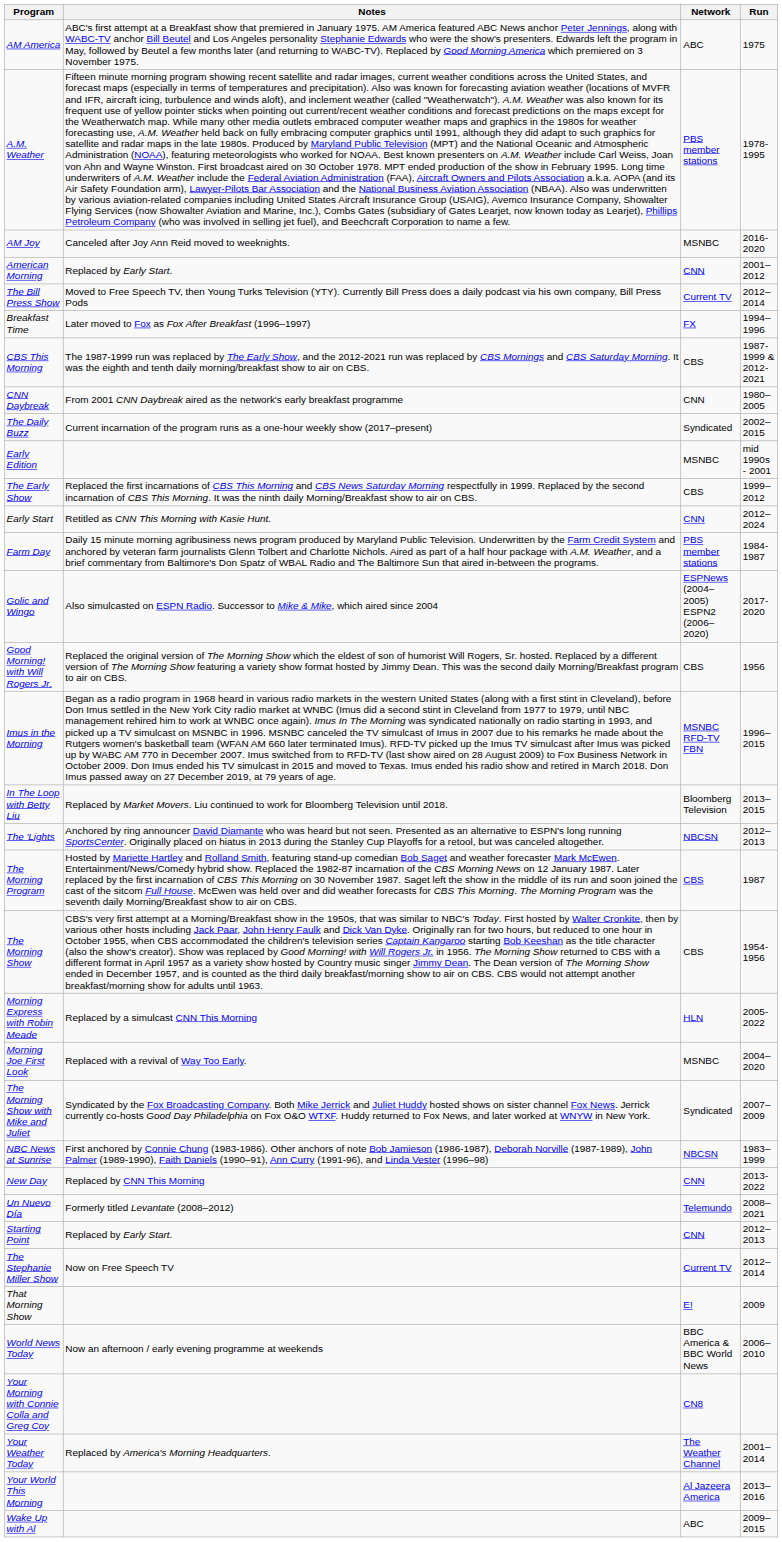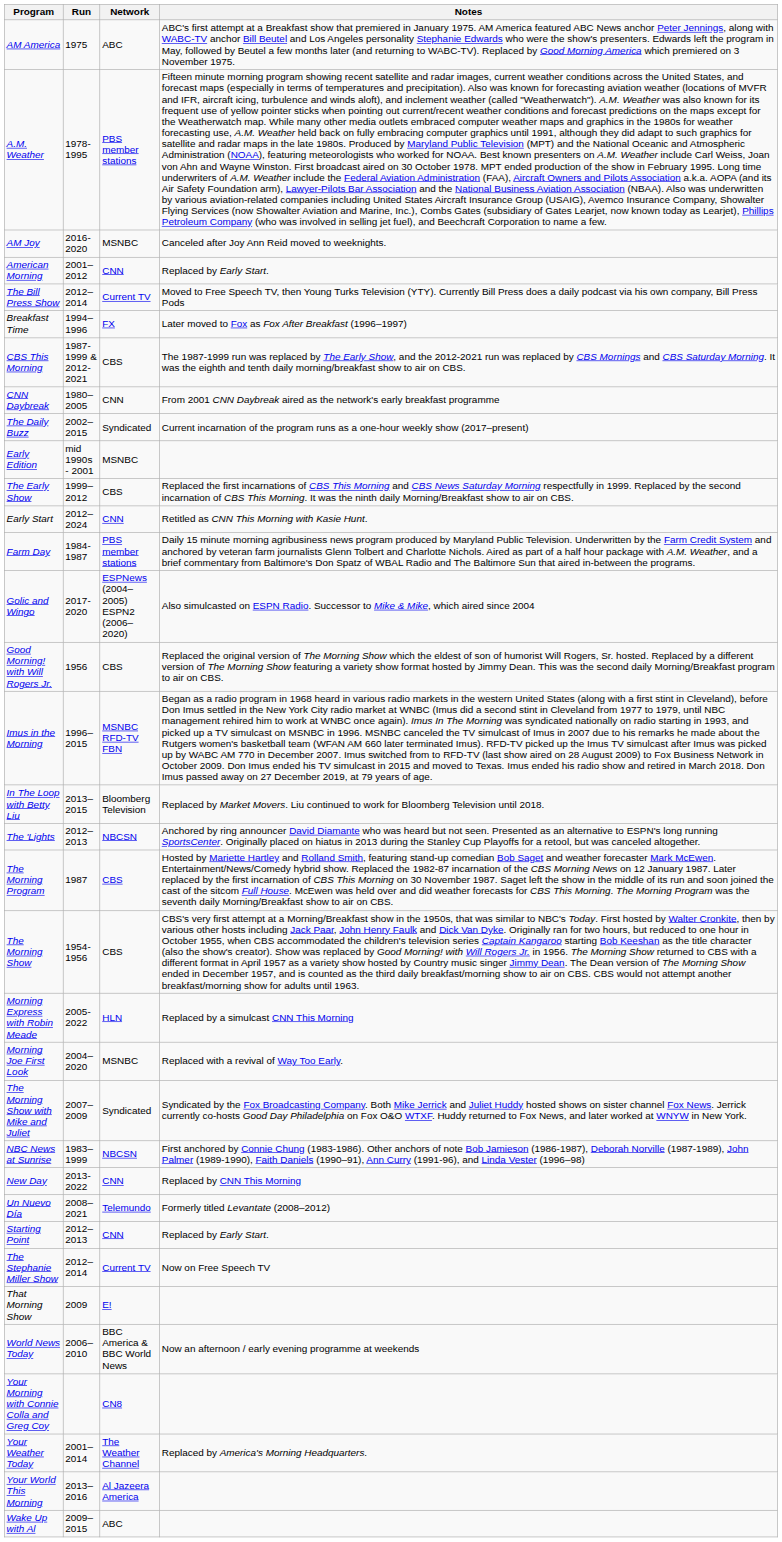 <table class="wikitable">
 <tr>
 <th>Program</th>
+<th>Run</th>
+<th>Network</th>
 <th>Notes</th>
-<th>Network</th>
-<th>Run</th>
 </tr>
 <tr>
 <td><em><a href='#'>AM America</a></em></td>
+<td>1975</td>
+<td>ABC</td>
 <td>ABC's first attempt at a Breakfast show that premiered in January 1975.  AM America featured ABC News anchor <a href='#'>Peter Jennings</a>, along with <a href='#'>WABC-TV</a> anchor <a href='#'>Bill Beutel</a> and Los Angeles personality <a href='#'>Stephanie Edwards</a> who were the show's presenters.   Edwards left the program in May, followed by Beutel a few months later (and returning to WABC-TV).   Replaced by <em><a href='#'>Good Morning America</a></em> which premiered on 3 November 1975.</td>
-<td>ABC</td>
-<td>1975</td>
 </tr>
 <tr>
 <td><em><a href='#'>A.M. Weather</a></em></td>
+<td>1978-1995</td>
+<td><a href='#'>PBS</a> <a href='#'>member stations</a></td>
 <td>Fifteen minute morning program showing recent satellite and radar images, current weather conditions across the United States, and forecast maps (especially in terms of temperatures and precipitation).  Also was known for forecasting aviation weather (locations of MVFR and IFR, aircraft icing, turbulence and winds aloft), and inclement weather (called "Weatherwatch").  <em>A.M. Weather</em> was also known for its frequent use of yellow pointer sticks when pointing out current/recent weather conditions and forecast predictions on the maps except for the Weatherwatch map.  While many other media outlets embraced computer weather maps and graphics in the 1980s for weather forecasting use, <em>A.M. Weather</em> held back on fully embracing computer graphics until 1991, although they did adapt to such graphics for satellite and radar maps in the late 1980s. Produced by <a href='#'>Maryland Public Television</a> (MPT) and the National Oceanic and Atmospheric Administration (<a href='#'>NOAA</a>), featuring meteorologists who worked for NOAA.  Best known presenters on <em>A.M. Weather</em> include Carl Weiss, Joan von Ahn and Wayne Winston.  First broadcast aired on 30 October 1978.  MPT ended production of the show in February 1995.  Long time underwriters of <em>A.M. Weather</em> include the <a href='#'>Federal Aviation Administration</a> (FAA), <a href='#'>Aircraft Owners and Pilots Association</a> a.k.a. AOPA (and its Air Safety Foundation arm), <a href='#'>Lawyer-Pilots Bar Association</a> and the <a href='#'>National Business Aviation Association</a> (NBAA).  Also was underwritten by various aviation-related companies including United States Aircraft Insurance Group (USAIG), Avemco Insurance Company, Showalter Flying Services (now Showalter Aviation and Marine, Inc.), Combs Gates (subsidiary of Gates Learjet, now known today as Learjet),  <a href='#'>Phillips Petroleum Company</a> (who was involved in selling jet fuel), and Beechcraft Corporation to name a few.</td>
-<td><a href='#'>PBS</a> <a href='#'>member stations</a></td>
-<td>1978-1995</td>
 </tr>
 <tr>
 <td><em><a href='#'>AM Joy</a></em></td>
+<td>2016-2020</td>
+<td>MSNBC</td>
 <td>Canceled after Joy Ann Reid moved to weeknights.</td>
-<td>MSNBC</td>
-<td>2016-2020</td>
 </tr>
 <tr>
 <td><em><a href='#'>American Morning</a></em></td>
+<td>2001–2012</td>
+<td><a href='#'>CNN</a></td>
 <td>Replaced by <em>Early Start</em>.</td>
-<td><a href='#'>CNN</a></td>
-<td>2001–2012</td>
 </tr>
 <tr>
 <td><em><a href='#'>The Bill Press Show</a></em></td>
+<td>2012–2014</td>
+<td><a href='#'>Current TV</a></td>
 <td>Moved to Free Speech TV, then Young Turks Television (YTY).  Currently Bill Press does a daily podcast via his own company, Bill Press Pods</td>
-<td><a href='#'>Current TV</a></td>
-<td>2012–2014</td>
 </tr>
 <tr>
 <td><em>Breakfast Time</em></td>
+<td>1994–1996</td>
+<td><a href='#'>FX</a></td>
 <td>Later moved to <a href='#'>Fox</a> as <em>Fox After Breakfast</em> (1996–1997)</td>
-<td><a href='#'>FX</a></td>
-<td>1994–1996</td>
 </tr>
 <tr>
 <td><em><a href='#'>CBS This Morning</a></em></td>
+<td>1987-1999 & 2012-2021</td>
+<td>CBS</td>
 <td>The 1987-1999 run was replaced by <em><a href='#'>The Early Show</a></em>, and the 2012-2021 run was replaced by <em><a href='#'>CBS Mornings</a></em> and <em><a href='#'>CBS Saturday Morning</a></em>.  It was the eighth and tenth daily morning/breakfast show to air on CBS.</td>
-<td>CBS</td>
-<td>1987-1999 & 2012-2021</td>
 </tr>
 <tr>
 <td><em><a href='#'>CNN Daybreak</a></em></td>
+<td>1980–2005</td>
+<td>CNN</td>
 <td>From 2001 <em>CNN Daybreak</em> aired as the network's early breakfast programme</td>
-<td>CNN</td>
-<td>1980–2005</td>
 </tr>
 <tr>
 <td><em><a href='#'>The Daily Buzz</a></em></td>
+<td>2002–2015</td>
+<td>Syndicated</td>
 <td>Current incarnation of the program runs as a one-hour weekly show (2017–present)</td>
-<td>Syndicated</td>
-<td>2002–2015</td>
 </tr>
 <tr>
 <td><em><a href='#'>Early Edition</a></em></td>
+<td>mid 1990s - 2001</td>
+<td>MSNBC</td>
 <td></td>
-<td>MSNBC</td>
-<td>mid 1990s - 2001</td>
 </tr>
 <tr>
 <td><em><a href='#'>The Early Show</a></em></td>
+<td>1999–2012</td>
+<td>CBS</td>
 <td>Replaced the first incarnations of <em><a href='#'>CBS This Morning</a></em> and <em><a href='#'>CBS News Saturday Morning</a></em> respectfully in 1999.  Replaced by the second incarnation of <em>CBS This Morning</em>.  It was the ninth daily Morning/Breakfast show to air on CBS.</td>
-<td>CBS</td>
-<td>1999–2012</td>
 </tr>
 <tr>
 <td><em>Early Start</em></td>
+<td>2012–2024</td>
+<td><a href='#'>CNN</a></td>
 <td>Retitled as <em>CNN This Morning with Kasie Hunt</em>.</td>
-<td><a href='#'>CNN</a></td>
-<td>2012–2024</td>
 </tr>
 <tr>
 <td><em><a href='#'>Farm Day</a></em></td>
+<td>1984-1987</td>
+<td><a href='#'>PBS</a> <a href='#'>member stations</a></td>
 <td>Daily 15 minute morning agribusiness news program produced by Maryland Public Television.  Underwritten by the <a href='#'>Farm Credit System</a> and anchored by veteran farm journalists Glenn Tolbert and Charlotte Nichols.  Aired as part of a half hour package with <em>A.M. Weather</em>, and a brief commentary from Baltimore's Don Spatz of WBAL Radio and The Baltimore Sun that aired in-between the programs.</td>
-<td><a href='#'>PBS</a> <a href='#'>member stations</a></td>
-<td>1984-1987</td>
 </tr>
 <tr>
 <td><em><a href='#'>Golic and Wingo</a></em></td>
+<td>2017-2020</td>
+<td><a href='#'>ESPNews</a> (2004–2005)<br>ESPN2 (2006–2020)</td>
 <td>Also simulcasted on <a href='#'>ESPN Radio</a>. Successor to <em><a href='#'>Mike & Mike</a></em>, which aired since 2004</td>
-<td><a href='#'>ESPNews</a> (2004–2005)<br>ESPN2 (2006–2020)</td>
-<td>2017-2020</td>
 </tr>
 <tr>
 <td><em><a href='#'>Good Morning! with Will Rogers Jr.</a></em></td>
+<td>1956</td>
+<td>CBS</td>
 <td>Replaced the original version of <em>The Morning Show</em> which the eldest of son of humorist Will Rogers, Sr. hosted.  Replaced by a different version of <em>The Morning Show</em> featuring a variety show format hosted by Jimmy Dean.  This was the second daily Morning/Breakfast program to air on CBS.</td>
-<td>CBS</td>
-<td>1956</td>
 </tr>
 <tr>
 <td><em><a href='#'>Imus in the Morning</a></em></td>
+<td>1996–2015</td>
+<td><a href='#'>MSNBC</a><br><a href='#'>RFD-TV</a><br><a href='#'>FBN</a></td>
 <td>Began as a radio program in 1968 heard in various radio markets in the western United States (along with a first stint in Cleveland), before Don Imus settled in the New York City radio market at WNBC (Imus did a second stint in Cleveland from 1977 to 1979, until NBC management rehired him to work at WNBC once again).  <em>Imus In The Morning</em> was syndicated nationally on radio starting in 1993, and picked up a TV simulcast on MSNBC in 1996.  MSNBC canceled the TV simulcast of Imus in 2007 due to his remarks he made about the Rutgers women's basketball team (WFAN AM 660 later terminated Imus).  RFD-TV picked up the Imus TV simulcast after Imus was picked up by WABC AM 770 in December 2007.  Imus switched from to RFD-TV (last show aired on 28 August 2009) to Fox Business Network in October 2009.  Don Imus ended his TV simulcast in 2015 and moved to Texas.  Imus ended his radio show and retired in March 2018.  Don Imus passed away on 27 December 2019, at 79 years of age.</td>
-<td><a href='#'>MSNBC</a><br><a href='#'>RFD-TV</a><br><a href='#'>FBN</a></td>
-<td>1996–2015</td>
 </tr>
 <tr>
 <td><em><a href='#'>In The Loop with Betty Liu</a></em></td>
+<td>2013–2015</td>
+<td>Bloomberg Television</td>
 <td>Replaced by <em>Market Movers</em>.  Liu continued to work for Bloomberg Television until 2018.</td>
-<td>Bloomberg Television</td>
-<td>2013–2015</td>
 </tr>
 <tr>
 <td><em><a href='#'>The 'Lights</a></em></td>
+<td>2012–2013</td>
+<td><a href='#'>NBCSN</a></td>
 <td>Anchored by ring announcer <a href='#'>David Diamante</a> who was heard but not seen.  Presented as an alternative to ESPN's long running <em><a href='#'>SportsCenter</a></em>.  Originally placed on hiatus in 2013 during the Stanley Cup Playoffs for a retool, but was canceled altogether.</td>
-<td><a href='#'>NBCSN</a></td>
-<td>2012–2013</td>
 </tr>
 <tr>
 <td><em><a href='#'>The Morning Program</a></em></td>
+<td>1987</td>
+<td><a href='#'>CBS</a></td>
 <td>Hosted by <a href='#'>Mariette Hartley</a> and <a href='#'>Rolland Smith</a>, featuring  stand-up comedian <a href='#'>Bob Saget</a> and weather forecaster <a href='#'>Mark McEwen</a>.  Entertainment/News/Comedy hybrid show.  Replaced the 1982-87 incarnation of the <em>CBS Morning News</em> on 12 January 1987.  Later replaced by the first incarnation of <em>CBS This Morning</em> on 30 November 1987.  Saget left the show in the middle of its run and soon joined the cast of the sitcom <em><a href='#'>Full House</a></em>.  McEwen was held over and did weather forecasts for <em>CBS This Morning</em>.  <em>The Morning Program</em> was the seventh daily Morning/Breakfast show to air on CBS.</td>
-<td><a href='#'>CBS</a></td>
-<td>1987</td>
 </tr>
 <tr>
 <td><em><a href='#'>The Morning Show</a></em></td>
+<td>1954-1956</td>
+<td>CBS</td>
 <td>CBS's very first attempt at a Morning/Breakfast show in the 1950s, that was similar to NBC's <em>Today</em>.  First hosted by <a href='#'>Walter Cronkite</a>, then by various other hosts including <a href='#'>Jack Paar</a>, <a href='#'>John Henry Faulk</a> and <a href='#'>Dick Van Dyke</a>.  Originally ran for two hours, but reduced to one hour in October 1955, when CBS accommodated the children's television series <em><a href='#'>Captain Kangaroo</a></em> starting <a href='#'>Bob Keeshan</a> as the title character (also the show's creator).  Show was replaced by <em>Good Morning! with <a href='#'>Will Rogers Jr.</a></em> in 1956.  <em>The Morning Show</em> returned to CBS with a different format in April 1957 as a variety show hosted by Country music singer <a href='#'>Jimmy Dean</a>.  The Dean version of <em>The Morning Show</em> ended in December 1957, and is counted as the third daily breakfast/morning show to air on CBS.  CBS would not attempt another breakfast/morning show for adults until 1963.</td>
-<td>CBS</td>
-<td>1954-1956</td>
 </tr>
 <tr>
 <td><em><a href='#'>Morning Express with Robin Meade</a></em></td>
+<td>2005-2022</td>
+<td><a href='#'>HLN</a></td>
 <td>Replaced by a simulcast <a href='#'>CNN This Morning</a></td>
-<td><a href='#'>HLN</a></td>
-<td>2005-2022</td>
 </tr>
 <tr>
 <td><em><a href='#'>Morning Joe First Look</a></em></td>
+<td>2004–2020</td>
+<td>MSNBC</td>
 <td>Replaced with a revival of <a href='#'>Way Too Early</a>.</td>
-<td>MSNBC</td>
-<td>2004–2020</td>
 </tr>
 <tr>
 <td><em><a href='#'>The Morning Show with Mike and Juliet</a></em></td>
+<td>2007–2009</td>
+<td>Syndicated</td>
 <td>Syndicated by the <a href='#'>Fox Broadcasting Company</a>.  Both <a href='#'>Mike Jerrick</a> and <a href='#'>Juliet Huddy</a> hosted shows on sister channel <a href='#'>Fox News</a>.  Jerrick currently co-hosts <em>Good Day Philadelphia</em> on Fox O&O <a href='#'>WTXF</a>.  Huddy returned to Fox News, and later worked at <a href='#'>WNYW</a> in New York.</td>
-<td>Syndicated</td>
-<td>2007–2009</td>
 </tr>
 <tr>
 <td><em><a href='#'>NBC News at Sunrise</a></em></td>
+<td>1983–1999</td>
+<td><a href='#'>NBCSN</a></td>
 <td>First anchored by <a href='#'>Connie Chung</a> (1983-1986).  Other anchors of note <a href='#'>Bob Jamieson</a> (1986-1987), <a href='#'>Deborah Norville</a> (1987-1989), <a href='#'>John Palmer</a> (1989-1990), <a href='#'>Faith Daniels</a> (1990–91), <a href='#'>Ann Curry</a> (1991-96), and <a href='#'>Linda Vester</a> (1996–98)</td>
-<td><a href='#'>NBCSN</a></td>
-<td>1983–1999</td>
 </tr>
 <tr>
 <td><em><a href='#'>New Day</a></em></td>
+<td>2013-2022</td>
+<td><a href='#'>CNN</a></td>
 <td>Replaced by <a href='#'>CNN This Morning</a></td>
-<td><a href='#'>CNN</a></td>
-<td>2013-2022</td>
 </tr>
 <tr>
 <td><em><a href='#'>Un Nuevo Día</a></em></td>
+<td>2008–2021</td>
+<td><a href='#'>Telemundo</a></td>
 <td>Formerly titled <em>Levantate</em> (2008–2012)</td>
-<td><a href='#'>Telemundo</a></td>
-<td>2008–2021</td>
 </tr>
 <tr>
 <td><em><a href='#'>Starting Point</a></em></td>
+<td>2012–2013</td>
+<td><a href='#'>CNN</a></td>
 <td>Replaced by <em>Early Start</em>.</td>
-<td><a href='#'>CNN</a></td>
-<td>2012–2013</td>
 </tr>
 <tr>
 <td><em><a href='#'>The Stephanie Miller Show</a></em></td>
+<td>2012–2014</td>
+<td><a href='#'>Current TV</a></td>
 <td>Now on Free Speech TV</td>
-<td><a href='#'>Current TV</a></td>
-<td>2012–2014</td>
 </tr>
 <tr>
 <td><em>That Morning Show</em></td>
+<td>2009</td>
+<td><a href='#'>E!</a></td>
 <td></td>
-<td><a href='#'>E!</a></td>
-<td>2009</td>
 </tr>
 <tr>
 <td><em><a href='#'>World News Today</a></em></td>
+<td>2006–2010</td>
+<td>BBC America & BBC World News</td>
 <td>Now an afternoon / early evening programme at weekends</td>
-<td>BBC America & BBC World News</td>
-<td>2006–2010</td>
 </tr>
 <tr>
 <td><em><a href='#'>Your Morning with Connie Colla and Greg Coy</a></em></td>
 <td></td>
 <td><a href='#'>CN8</a></td>
 <td></td>
 </tr>
 <tr>
 <td><em><a href='#'>Your Weather Today</a></em></td>
+<td>2001–2014</td>
+<td><a href='#'>The Weather Channel</a></td>
 <td>Replaced by <em>America's Morning Headquarters</em>.</td>
-<td><a href='#'>The Weather Channel</a></td>
-<td>2001–2014</td>
 </tr>
 <tr>
 <td><em><a href='#'>Your World This Morning</a></em></td>
+<td>2013–2016</td>
+<td><a href='#'>Al Jazeera America</a></td>
 <td></td>
-<td><a href='#'>Al Jazeera America</a></td>
-<td>2013–2016</td>
 </tr>
 <tr>
 <td><em><a href='#'>Wake Up with Al</a></em></td>
+<td>2009–2015</td>
+<td>ABC</td>
 <td></td>
-<td>ABC</td>
-<td>2009–2015</td>
 </tr>
 </table>
